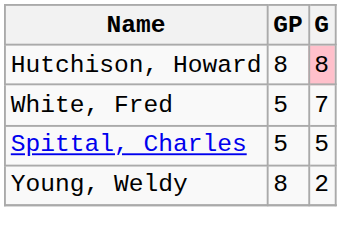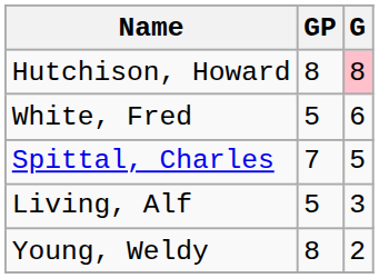 <table class="wikitable">
 <tr>
 <th>Name</th>
 <th>GP</th>
 <th>G</th>
 </tr>
 <tr>
 <td>Hutchison, Howard</td>
 <td>8</td>
 <td style="background: pink;">8</td>
 </tr>
 <tr>
 <td>White, Fred</td>
 <td>5</td>
-<td>7</td>
+<td>6</td>
 </tr>
 <tr>
 <td><a href='#'>Spittal, Charles</a></td>
+<td>7</td>
 <td>5</td>
+</tr>
+<tr>
+<td>Living, Alf</td>
 <td>5</td>
+<td>3</td>
 </tr>
 <tr>
 <td>Young, Weldy</td>
 <td>8</td>
 <td>2</td>
 </tr>
 <tr>
 </tr>
 </table>
